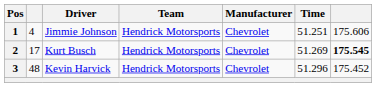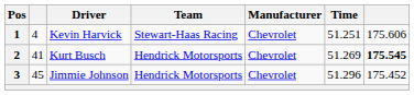 <table class="wikitable" style="font-size:95%">
 <tr>
 <th>Pos</th>
 <th></th>
 <th>Driver</th>
 <th>Team</th>
 <th>Manufacturer</th>
 <th>Time</th>
 <th></th>
 </tr>
 <tr>
 <th>1</th>
 <td>4</td>
-<td><a href='#'>Jimmie Johnson</a></td>
-<td><a href='#'>Hendrick Motorsports</a></td>
+<td><a href='#'>Kevin Harvick</a></td>
+<td><a href='#'>Stewart-Haas Racing</a></td>
 <td><a href='#'>Chevrolet</a></td>
 <td>51.251</td>
 <td>175.606</td>
 </tr>
 <tr>
 <th>2</th>
-<td>17</td>
+<td>41</td>
 <td><a href='#'>Kurt Busch</a></td>
 <td><a href='#'>Hendrick Motorsports</a></td>
 <td><a href='#'>Chevrolet</a></td>
 <td>51.269</td>
 <td><strong>175.545</strong></td>
 </tr>
 <tr>
 <th>3</th>
-<td>48</td>
-<td><a href='#'>Kevin Harvick</a></td>
+<td>45</td>
+<td><a href='#'>Jimmie Johnson</a></td>
 <td><a href='#'>Hendrick Motorsports</a></td>
 <td><a href='#'>Chevrolet</a></td>
 <td>51.296</td>
 <td>175.452</td>
 </tr>
 <tr>
 <th colspan="7"></th>
 </tr>
 </table>
